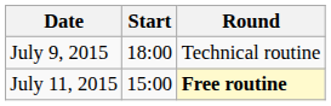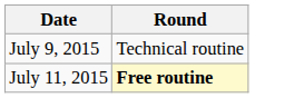 <table class=wikitable>
 <tr>
 <th>Date</th>
-<th>Start</th>
 <th>Round</th>
 </tr>
 <tr>
 <td>July 9, 2015</td>
-<td>18:00</td>
 <td>Technical routine</td>
 </tr>
 <tr>
 <td>July 11, 2015</td>
-<td>15:00</td>
 <td style=background:lemonchiffon><strong>Free routine</strong></td>
 </tr>
 </table>
